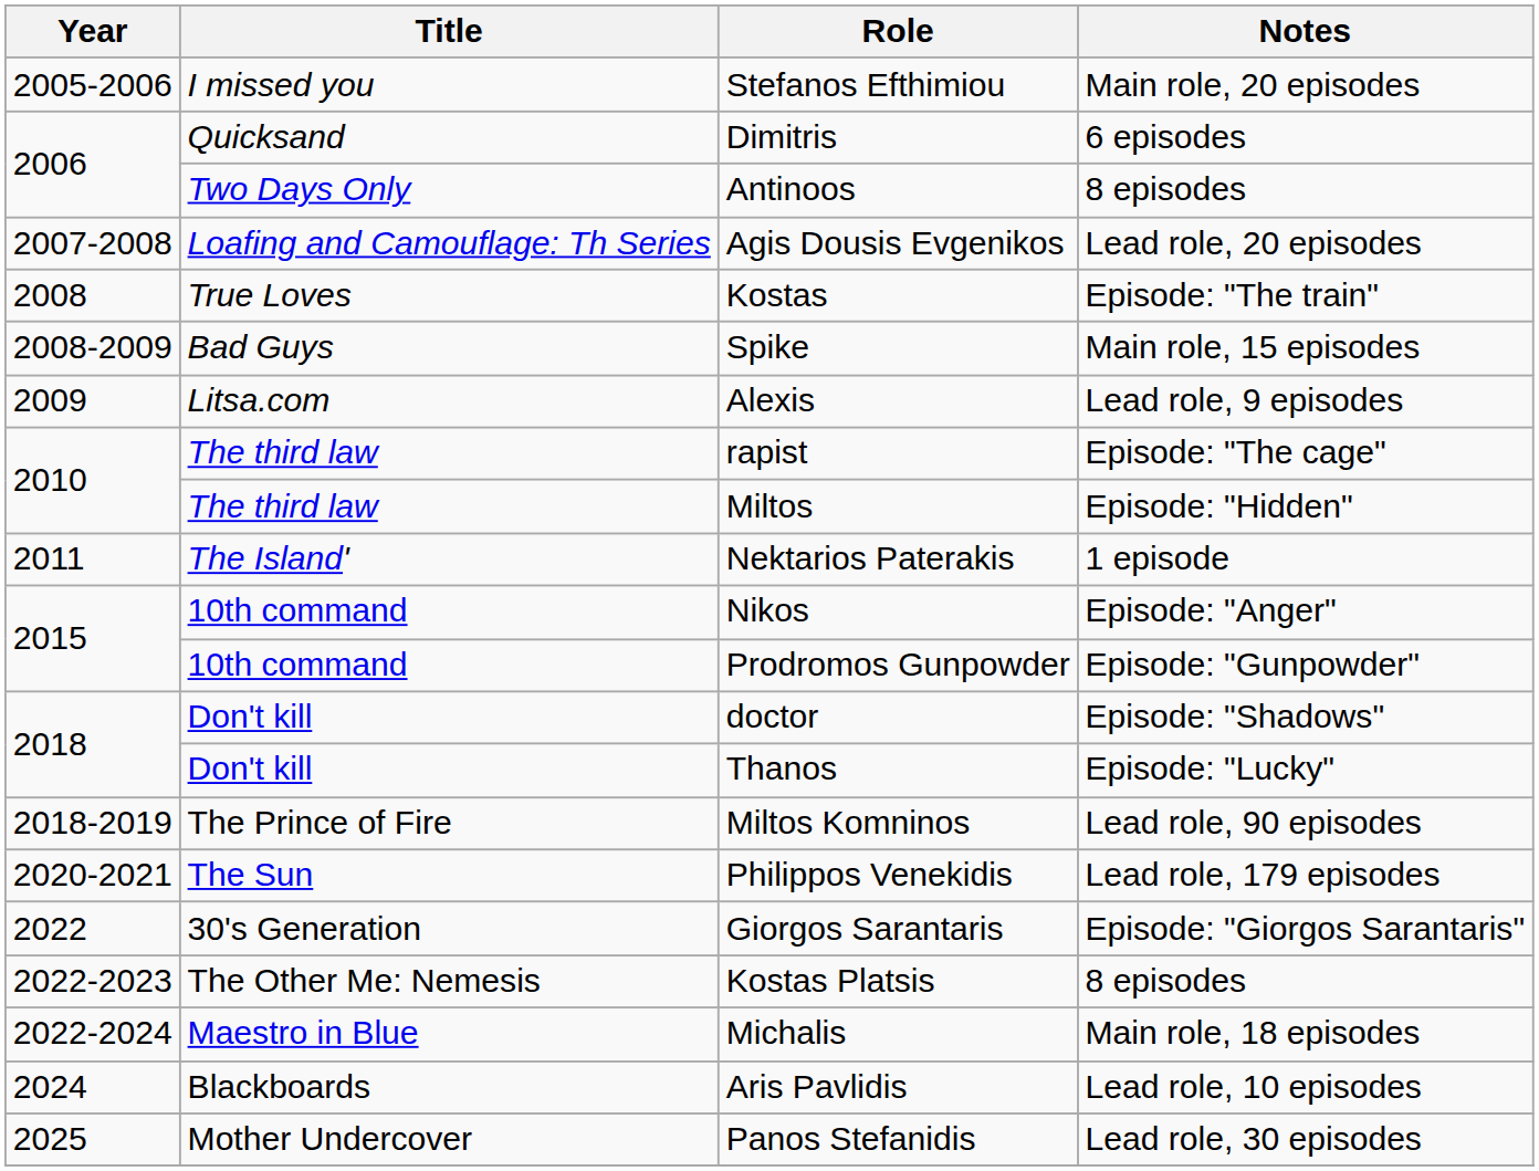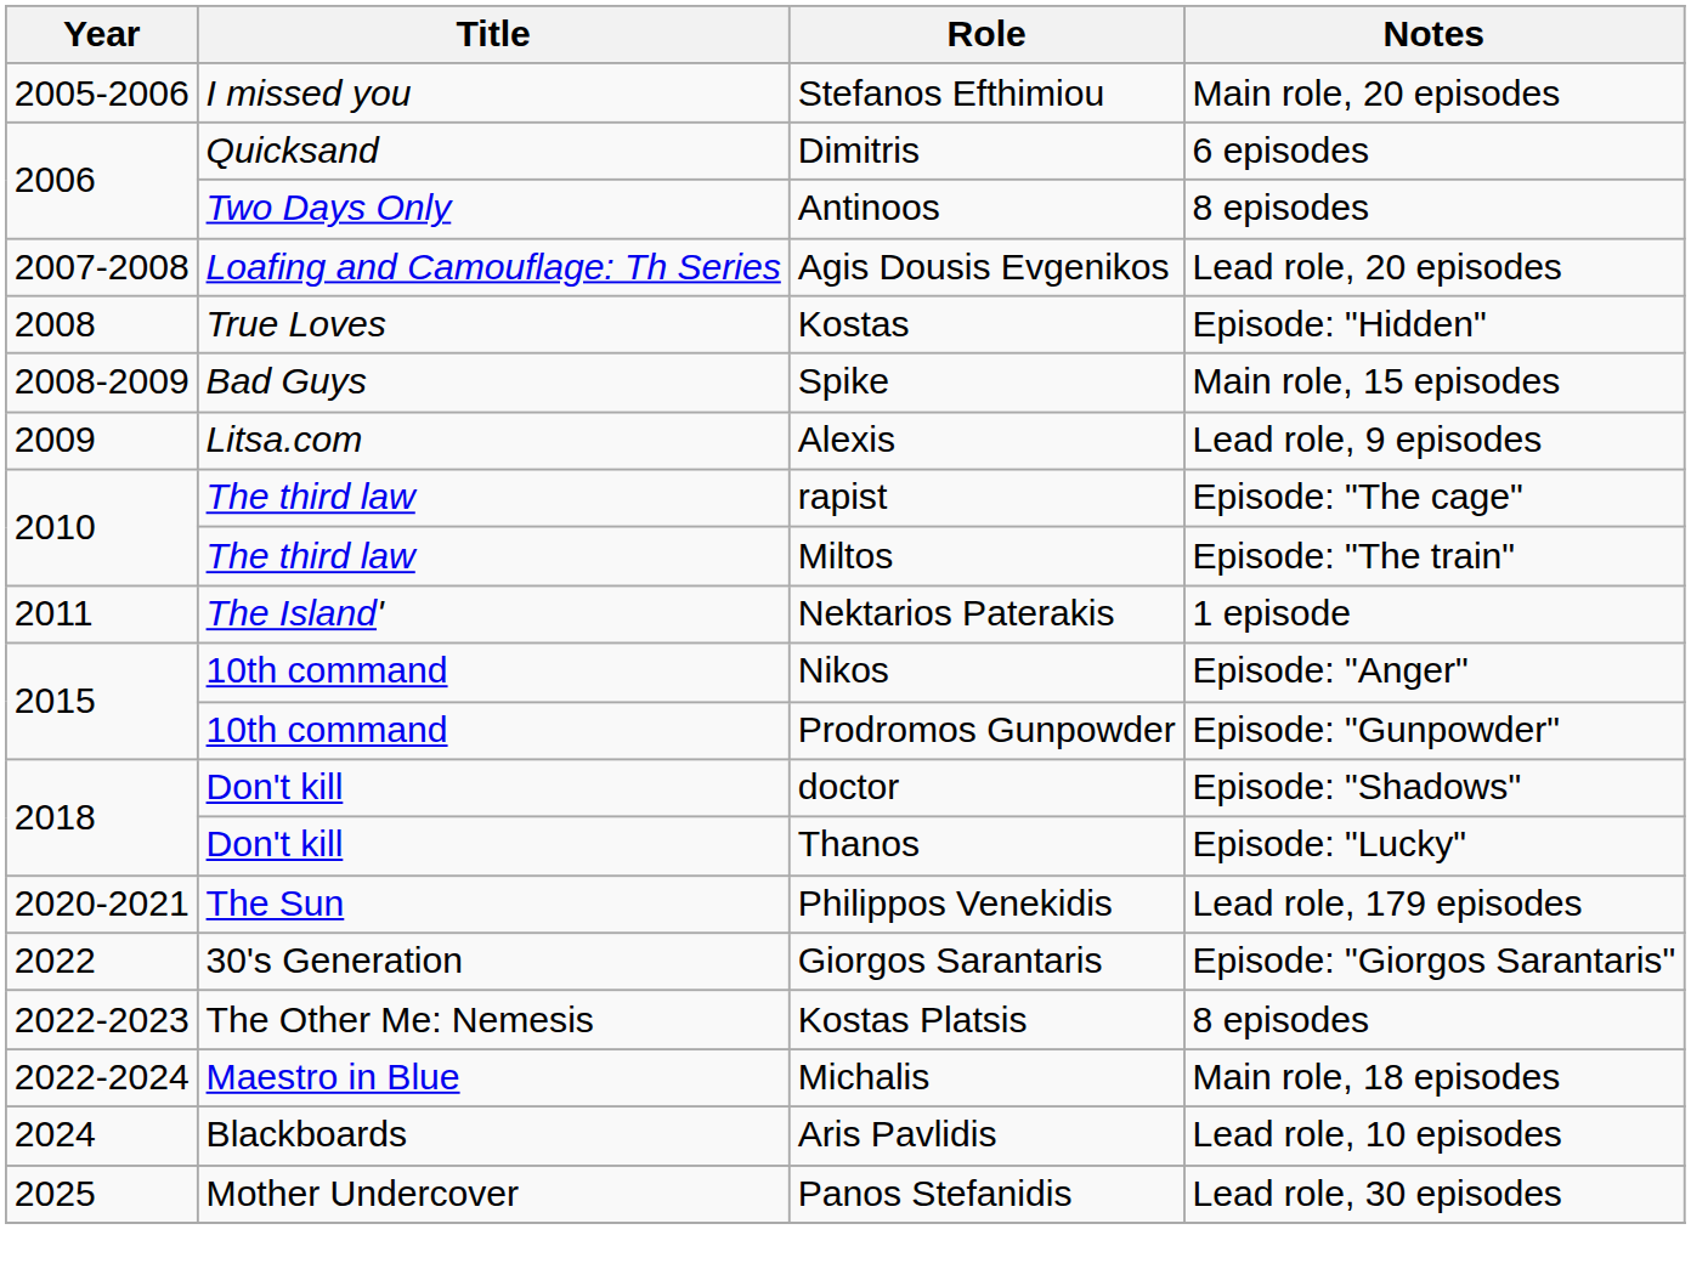 <table class="wikitable sortable">
 <tr>
 <th>Year</th>
 <th>Title</th>
 <th>Role</th>
 <th class="unsortable">Notes</th>
 </tr>
 <tr>
 <td>2005-2006</td>
 <td><em>I missed you</em></td>
 <td>Stefanos Efthimiou</td>
 <td>Main role, 20 episodes</td>
 </tr>
 <tr>
 <td rowspan="2">2006</td>
 <td><em>Quicksand</em></td>
 <td>Dimitris</td>
 <td>6 episodes</td>
 </tr>
 <tr>
 <td><em><a href='#'>Two Days Only</a></em></td>
 <td>Antinoos</td>
 <td>8 episodes</td>
 </tr>
 <tr>
 <td>2007-2008</td>
 <td><em><a href='#'>Loafing and Camouflage: Th Series</a></em></td>
 <td>Agis Dousis Evgenikos</td>
 <td>Lead role, 20 episodes</td>
 </tr>
 <tr>
 <td>2008</td>
 <td><em>True Loves</em></td>
 <td>Kostas</td>
-<td>Episode: "The train"</td>
+<td>Episode: "Hidden"</td>
 </tr>
 <tr>
 <td>2008-2009</td>
 <td><em>Bad Guys</em></td>
 <td>Spike</td>
 <td>Main role, 15 episodes</td>
 </tr>
 <tr>
 <td>2009</td>
 <td><em>Litsa.com</em></td>
 <td>Alexis</td>
 <td>Lead role, 9 episodes</td>
 </tr>
 <tr>
 <td rowspan="2">2010</td>
 <td><em><a href='#'>The third law</a></em></td>
 <td>rapist</td>
 <td>Episode: "The cage"</td>
 </tr>
 <tr>
 <td><em><a href='#'>The third law</a></em></td>
 <td>Miltos</td>
-<td>Episode: "Hidden"</td>
+<td>Episode: "The train"</td>
 </tr>
 <tr>
 <td>2011</td>
 <td><em><a href='#'>The Island</a>'</td>
 <td>Nektarios Paterakis</td>
 <td>1 episode</td>
 </tr>
 <tr>
 <td rowspan="2">2015</td>
 <td></em><a href='#'>10th command</a><em></td>
 <td>Nikos</td>
 <td>Episode: "Anger"</td>
 </tr>
 <tr>
 <td></em><a href='#'>10th command</a><em></td>
 <td>Prodromos Gunpowder</td>
 <td>Episode: "Gunpowder"</td>
 </tr>
 <tr>
 <td rowspan="2">2018</td>
 <td></em><a href='#'>Don't kill</a><em></td>
 <td>doctor</td>
 <td>Episode: "Shadows"</td>
 </tr>
 <tr>
 <td></em><a href='#'>Don't kill</a><em></td>
 <td>Thanos</td>
 <td>Episode: "Lucky"</td>
-</tr>
-<tr>
-<td>2018-2019</td>
-<td></em>The Prince of Fire<em></td>
-<td>Miltos Komninos</td>
-<td>Lead role, 90 episodes</td>
 </tr>
 <tr>
 <td>2020-2021</td>
 <td></em><a href='#'>The Sun</a><em></td>
 <td>Philippos Venekidis</td>
 <td>Lead role, 179 episodes</td>
 </tr>
 <tr>
 <td>2022</td>
 <td></em>30's Generation<em></td>
 <td>Giorgos Sarantaris</td>
 <td>Episode: "Giorgos Sarantaris"</td>
 </tr>
 <tr>
 <td>2022-2023</td>
 <td></em>The Other Me: Nemesis<em></td>
 <td>Kostas Platsis</td>
 <td>8 episodes</td>
 </tr>
 <tr>
 <td>2022-2024</td>
 <td></em><a href='#'>Maestro in Blue</a><em></td>
 <td>Michalis</td>
 <td>Main role, 18 episodes</td>
 </tr>
 <tr>
 <td>2024</td>
 <td></em>Blackboards<em></td>
 <td>Aris Pavlidis</td>
 <td>Lead role, 10 episodes</td>
 </tr>
 <tr>
 <td>2025</td>
 <td></em>Mother Undercover<em></td>
 <td>Panos Stefanidis</td>
 <td>Lead role, 30 episodes</td>
 </tr>
 <tr>
 </tr>
 </table>
